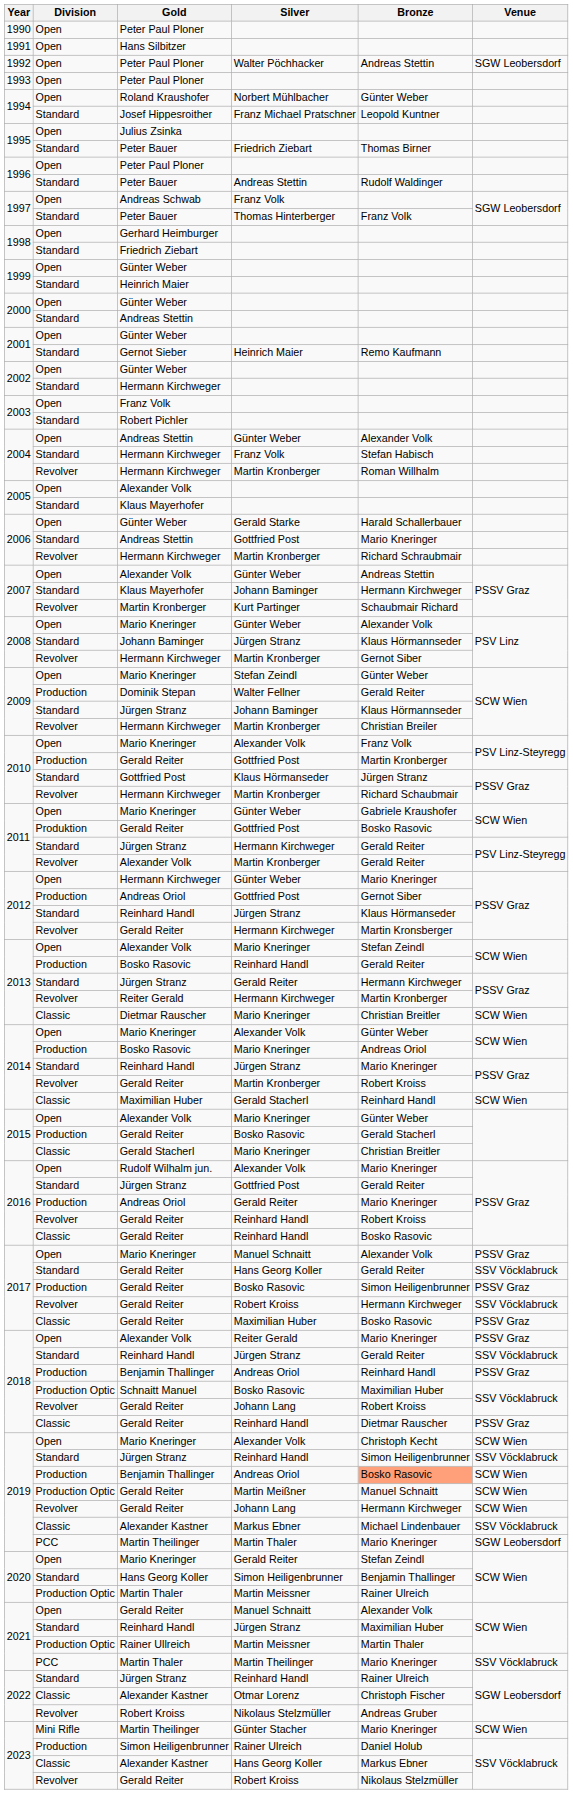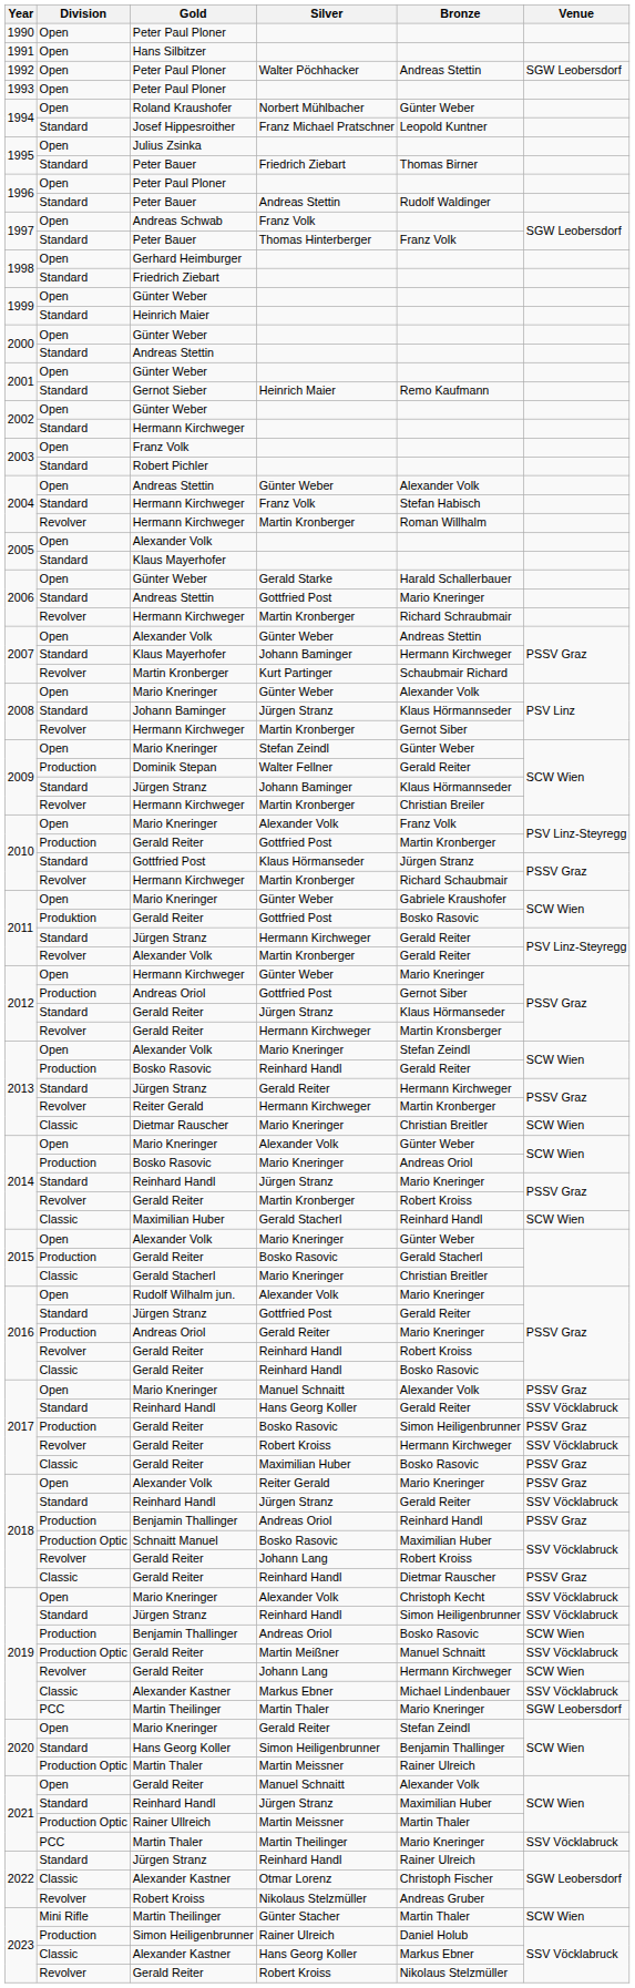 <table class="wikitable sortable mw-collapsible" style="text-align: left;">
 <tr>
 <th>Year</th>
 <th>Division</th>
 <th> Gold</th>
 <th> Silver</th>
 <th> Bronze</th>
 <th>Venue</th>
 </tr>
 <tr>
 <td>1990</td>
 <td>Open</td>
 <td> Peter Paul Ploner</td>
 <td></td>
 <td></td>
 <td></td>
 </tr>
 <tr>
 <td>1991</td>
 <td>Open</td>
 <td> Hans Silbitzer</td>
 <td></td>
 <td></td>
 <td></td>
 </tr>
 <tr>
 <td>1992</td>
 <td>Open</td>
 <td> Peter Paul Ploner</td>
 <td> Walter Pöchhacker</td>
 <td> Andreas Stettin</td>
 <td>SGW Leobersdorf</td>
 </tr>
 <tr>
 <td>1993</td>
 <td>Open</td>
 <td> Peter Paul Ploner</td>
 <td></td>
 <td></td>
 <td></td>
 </tr>
 <tr>
 <td rowspan="2">1994</td>
 <td>Open</td>
 <td> Roland Kraushofer</td>
 <td> Norbert Mühlbacher</td>
 <td> Günter Weber</td>
 <td></td>
 </tr>
 <tr>
 <td>Standard</td>
 <td> Josef Hippesroither</td>
 <td> Franz Michael Pratschner</td>
 <td> Leopold Kuntner</td>
 <td></td>
 </tr>
 <tr>
 <td rowspan="2">1995</td>
 <td>Open</td>
 <td> Julius Zsinka</td>
 <td></td>
 <td></td>
 <td></td>
 </tr>
 <tr>
 <td>Standard</td>
 <td> Peter Bauer</td>
 <td> Friedrich Ziebart</td>
 <td> Thomas Birner</td>
 <td></td>
 </tr>
 <tr>
 <td rowspan="2">1996</td>
 <td>Open</td>
 <td> Peter Paul Ploner</td>
 <td></td>
 <td></td>
 <td></td>
 </tr>
 <tr>
 <td>Standard</td>
 <td> Peter Bauer</td>
 <td> Andreas Stettin</td>
 <td> Rudolf Waldinger</td>
 <td></td>
 </tr>
 <tr>
 <td rowspan="2">1997</td>
 <td>Open</td>
 <td> Andreas Schwab</td>
 <td> Franz Volk</td>
 <td></td>
 <td rowspan="2">SGW Leobersdorf</td>
 </tr>
 <tr>
 <td>Standard</td>
 <td> Peter Bauer</td>
 <td> Thomas Hinterberger</td>
 <td> Franz Volk</td>
 </tr>
 <tr>
 <td rowspan="2">1998</td>
 <td>Open</td>
 <td> Gerhard Heimburger</td>
 <td></td>
 <td></td>
 <td></td>
 </tr>
 <tr>
 <td>Standard</td>
 <td> Friedrich Ziebart</td>
 <td></td>
 <td></td>
 <td></td>
 </tr>
 <tr>
 <td rowspan="2">1999</td>
 <td>Open</td>
 <td> Günter Weber</td>
 <td></td>
 <td></td>
 <td></td>
 </tr>
 <tr>
 <td>Standard</td>
 <td> Heinrich Maier</td>
 <td></td>
 <td></td>
 <td></td>
 </tr>
 <tr>
 <td rowspan="2">2000</td>
 <td>Open</td>
 <td> Günter Weber</td>
 <td></td>
 <td></td>
 <td></td>
 </tr>
 <tr>
 <td>Standard</td>
 <td> Andreas Stettin</td>
 <td></td>
 <td></td>
 <td></td>
 </tr>
 <tr>
 <td rowspan="2">2001</td>
 <td>Open</td>
 <td> Günter Weber</td>
 <td></td>
 <td></td>
 <td></td>
 </tr>
 <tr>
 <td>Standard</td>
 <td> Gernot Sieber</td>
 <td> Heinrich Maier</td>
 <td> Remo Kaufmann</td>
 <td></td>
 </tr>
 <tr>
 <td rowspan="2">2002</td>
 <td>Open</td>
 <td> Günter Weber</td>
 <td></td>
 <td></td>
 <td></td>
 </tr>
 <tr>
 <td>Standard</td>
 <td> Hermann Kirchweger</td>
 <td></td>
 <td></td>
 <td></td>
 </tr>
 <tr>
 <td rowspan="2">2003</td>
 <td>Open</td>
 <td> Franz Volk</td>
 <td></td>
 <td></td>
 <td></td>
 </tr>
 <tr>
 <td>Standard</td>
 <td> Robert Pichler</td>
 <td></td>
 <td></td>
 <td></td>
 </tr>
 <tr>
 <td rowspan="3">2004</td>
 <td>Open</td>
 <td> Andreas Stettin</td>
 <td> Günter Weber</td>
 <td> Alexander Volk</td>
 <td></td>
 </tr>
 <tr>
 <td>Standard</td>
 <td> Hermann Kirchweger</td>
 <td> Franz Volk</td>
 <td> Stefan Habisch</td>
 <td></td>
 </tr>
 <tr>
 <td>Revolver</td>
 <td> Hermann Kirchweger</td>
 <td> Martin Kronberger</td>
 <td> Roman Willhalm</td>
 <td></td>
 </tr>
 <tr>
 <td rowspan="2">2005</td>
 <td>Open</td>
 <td> Alexander Volk</td>
 <td></td>
 <td></td>
 <td></td>
 </tr>
 <tr>
 <td>Standard</td>
 <td> Klaus Mayerhofer</td>
 <td></td>
 <td></td>
 <td></td>
 </tr>
 <tr>
 <td rowspan="3">2006</td>
 <td>Open</td>
 <td> Günter Weber</td>
 <td> Gerald Starke</td>
 <td> Harald Schallerbauer</td>
 <td></td>
 </tr>
 <tr>
 <td>Standard</td>
 <td> Andreas Stettin</td>
 <td> Gottfried Post</td>
 <td> Mario Kneringer</td>
 <td></td>
 </tr>
 <tr>
 <td>Revolver</td>
 <td> Hermann Kirchweger</td>
 <td> Martin Kronberger</td>
 <td> Richard Schraubmair</td>
 <td></td>
 </tr>
 <tr>
 <td rowspan="3">2007</td>
 <td>Open</td>
 <td> Alexander Volk</td>
 <td> Günter Weber</td>
 <td> Andreas Stettin</td>
 <td rowspan="3">PSSV Graz</td>
 </tr>
 <tr>
 <td>Standard</td>
 <td> Klaus Mayerhofer</td>
 <td> Johann Baminger</td>
 <td> Hermann Kirchweger</td>
 </tr>
 <tr>
 <td>Revolver</td>
 <td> Martin Kronberger</td>
 <td> Kurt Partinger</td>
 <td> Schaubmair Richard</td>
 </tr>
 <tr>
 <td rowspan="3">2008</td>
 <td>Open</td>
 <td> Mario Kneringer</td>
 <td> Günter Weber</td>
 <td> Alexander Volk</td>
 <td rowspan="3">PSV Linz</td>
 </tr>
 <tr>
 <td>Standard</td>
 <td> Johann Baminger</td>
 <td> Jürgen Stranz</td>
 <td> Klaus Hörmannseder</td>
 </tr>
 <tr>
 <td>Revolver</td>
 <td> Hermann Kirchweger</td>
 <td> Martin Kronberger</td>
 <td> Gernot Siber</td>
 </tr>
 <tr>
 <td rowspan="4">2009</td>
 <td>Open</td>
 <td> Mario Kneringer</td>
 <td> Stefan Zeindl</td>
 <td> Günter Weber</td>
 <td rowspan="4">SCW Wien</td>
 </tr>
 <tr>
 <td>Production</td>
 <td> Dominik Stepan</td>
 <td> Walter Fellner</td>
 <td> Gerald Reiter</td>
 </tr>
 <tr>
 <td>Standard</td>
 <td> Jürgen Stranz</td>
 <td> Johann Baminger</td>
 <td> Klaus Hörmannseder</td>
 </tr>
 <tr>
 <td>Revolver</td>
 <td> Hermann Kirchweger</td>
 <td> Martin Kronberger</td>
 <td> Christian Breiler</td>
 </tr>
 <tr>
 <td rowspan="4">2010</td>
 <td>Open</td>
 <td> Mario Kneringer</td>
 <td> Alexander Volk</td>
 <td> Franz Volk</td>
 <td rowspan="2">PSV Linz-Steyregg</td>
 </tr>
 <tr>
 <td>Production</td>
 <td> Gerald Reiter</td>
 <td> Gottfried Post</td>
 <td> Martin Kronberger</td>
 </tr>
 <tr>
 <td>Standard</td>
 <td> Gottfried Post</td>
 <td> Klaus Hörmanseder</td>
 <td> Jürgen Stranz</td>
 <td rowspan="2">PSSV Graz</td>
 </tr>
 <tr>
 <td>Revolver</td>
 <td> Hermann Kirchweger</td>
 <td> Martin Kronberger</td>
 <td> Richard Schaubmair</td>
 </tr>
 <tr>
 <td rowspan="4">2011</td>
 <td>Open</td>
 <td> Mario Kneringer</td>
 <td> Günter Weber</td>
 <td> Gabriele Kraushofer</td>
 <td rowspan="2">SCW Wien</td>
 </tr>
 <tr>
 <td>Produktion</td>
 <td> Gerald Reiter</td>
 <td> Gottfried Post</td>
 <td> Bosko Rasovic</td>
 </tr>
 <tr>
 <td>Standard</td>
 <td> Jürgen Stranz</td>
 <td> Hermann Kirchweger</td>
 <td> Gerald Reiter</td>
 <td rowspan="2">PSV Linz-Steyregg</td>
 </tr>
 <tr>
 <td>Revolver</td>
 <td> Alexander Volk</td>
 <td> Martin Kronberger</td>
 <td> Gerald Reiter</td>
 </tr>
 <tr>
 <td rowspan="4">2012</td>
 <td>Open</td>
 <td> Hermann Kirchweger</td>
 <td> Günter Weber</td>
 <td> Mario Kneringer</td>
 <td rowspan="4">PSSV Graz</td>
 </tr>
 <tr>
 <td>Production</td>
 <td> Andreas Oriol</td>
 <td> Gottfried Post</td>
 <td> Gernot Siber</td>
 </tr>
 <tr>
 <td>Standard</td>
-<td> Reinhard Handl</td>
+<td> Gerald Reiter</td>
 <td> Jürgen Stranz</td>
 <td> Klaus Hörmanseder</td>
 </tr>
 <tr>
 <td>Revolver</td>
 <td> Gerald Reiter</td>
 <td> Hermann Kirchweger</td>
 <td> Martin Kronsberger</td>
 </tr>
 <tr>
 <td rowspan="5">2013</td>
 <td>Open</td>
 <td> Alexander Volk</td>
 <td> Mario Kneringer</td>
 <td> Stefan Zeindl</td>
 <td rowspan="2">SCW Wien</td>
 </tr>
 <tr>
 <td>Production</td>
 <td> Bosko Rasovic</td>
 <td> Reinhard Handl</td>
 <td> Gerald Reiter</td>
 </tr>
 <tr>
 <td>Standard</td>
 <td> Jürgen Stranz</td>
 <td> Gerald Reiter</td>
 <td> Hermann Kirchweger</td>
 <td rowspan="2">PSSV Graz</td>
 </tr>
 <tr>
 <td>Revolver</td>
 <td> Reiter Gerald</td>
 <td> Hermann Kirchweger</td>
 <td> Martin Kronberger</td>
 </tr>
 <tr>
 <td>Classic</td>
 <td> Dietmar Rauscher</td>
 <td> Mario Kneringer</td>
 <td> Christian Breitler</td>
 <td>SCW Wien</td>
 </tr>
 <tr>
 <td rowspan="5">2014</td>
 <td>Open</td>
 <td> Mario Kneringer</td>
 <td> Alexander Volk</td>
 <td> Günter Weber</td>
 <td rowspan="2">SCW Wien</td>
 </tr>
 <tr>
 <td>Production</td>
 <td> Bosko Rasovic</td>
 <td> Mario Kneringer</td>
 <td> Andreas Oriol</td>
 </tr>
 <tr>
 <td>Standard</td>
 <td> Reinhard Handl</td>
 <td> Jürgen Stranz</td>
 <td> Mario Kneringer</td>
 <td rowspan="2">PSSV Graz</td>
 </tr>
 <tr>
 <td>Revolver</td>
 <td> Gerald Reiter</td>
 <td> Martin Kronberger</td>
 <td> Robert Kroiss</td>
 </tr>
 <tr>
 <td>Classic</td>
 <td> Maximilian Huber</td>
 <td> Gerald Stacherl</td>
 <td> Reinhard Handl</td>
 <td>SCW Wien</td>
 </tr>
 <tr>
 <td rowspan="3">2015</td>
 <td>Open</td>
 <td> Alexander Volk</td>
 <td> Mario Kneringer</td>
 <td> Günter Weber</td>
 <td rowspan="3"></td>
 </tr>
 <tr>
 <td>Production</td>
 <td> Gerald Reiter</td>
 <td> Bosko Rasovic</td>
 <td> Gerald Stacherl</td>
 </tr>
 <tr>
 <td>Classic</td>
 <td> Gerald Stacherl</td>
 <td> Mario Kneringer</td>
 <td> Christian Breitler</td>
 </tr>
 <tr>
 <td rowspan="5">2016</td>
 <td>Open</td>
 <td> Rudolf Wilhalm jun.</td>
 <td> Alexander Volk</td>
 <td> Mario Kneringer</td>
 <td rowspan="5">PSSV Graz</td>
 </tr>
 <tr>
 <td>Standard</td>
 <td> Jürgen Stranz</td>
 <td> Gottfried Post</td>
 <td> Gerald Reiter</td>
 </tr>
 <tr>
 <td>Production</td>
 <td> Andreas Oriol</td>
 <td> Gerald Reiter</td>
 <td> Mario Kneringer</td>
 </tr>
 <tr>
 <td>Revolver</td>
 <td> Gerald Reiter</td>
 <td> Reinhard Handl</td>
 <td> Robert Kroiss</td>
 </tr>
 <tr>
 <td>Classic</td>
 <td> Gerald Reiter</td>
 <td> Reinhard Handl</td>
 <td> Bosko Rasovic</td>
 </tr>
 <tr>
 <td rowspan="5">2017</td>
 <td>Open</td>
 <td> Mario Kneringer</td>
 <td> Manuel Schnaitt</td>
 <td> Alexander Volk</td>
 <td>PSSV Graz</td>
 </tr>
 <tr>
 <td>Standard</td>
-<td> Gerald Reiter</td>
+<td> Reinhard Handl</td>
 <td> Hans Georg Koller</td>
 <td> Gerald Reiter</td>
 <td>SSV Vöcklabruck</td>
 </tr>
 <tr>
 <td>Production</td>
 <td> Gerald Reiter</td>
 <td> Bosko Rasovic</td>
 <td> Simon Heiligenbrunner</td>
 <td>PSSV Graz</td>
 </tr>
 <tr>
 <td>Revolver</td>
 <td> Gerald Reiter</td>
 <td> Robert Kroiss</td>
 <td> Hermann Kirchweger</td>
 <td>SSV Vöcklabruck</td>
 </tr>
 <tr>
 <td>Classic</td>
 <td> Gerald Reiter</td>
 <td> Maximilian Huber</td>
 <td> Bosko Rasovic</td>
 <td>PSSV Graz</td>
 </tr>
 <tr>
 <td rowspan="6">2018</td>
 <td>Open</td>
 <td> Alexander Volk</td>
 <td> Reiter Gerald</td>
 <td> Mario Kneringer</td>
 <td>PSSV Graz</td>
 </tr>
 <tr>
 <td>Standard</td>
 <td> Reinhard Handl</td>
 <td> Jürgen Stranz</td>
 <td> Gerald Reiter</td>
 <td>SSV Vöcklabruck</td>
 </tr>
 <tr>
 <td>Production</td>
 <td> Benjamin Thallinger</td>
 <td> Andreas Oriol</td>
 <td> Reinhard Handl</td>
 <td>PSSV Graz</td>
 </tr>
 <tr>
 <td>Production Optic</td>
 <td> Schnaitt Manuel</td>
 <td> Bosko Rasovic</td>
 <td> Maximilian Huber</td>
 <td rowspan="2">SSV Vöcklabruck</td>
 </tr>
 <tr>
 <td>Revolver</td>
 <td> Gerald Reiter</td>
 <td> Johann Lang</td>
 <td> Robert Kroiss</td>
 </tr>
 <tr>
 <td>Classic</td>
 <td> Gerald Reiter</td>
 <td> Reinhard Handl</td>
 <td> Dietmar Rauscher</td>
 <td>PSSV Graz</td>
 </tr>
 <tr>
 <td rowspan="7">2019</td>
 <td>Open</td>
 <td> Mario Kneringer</td>
 <td> Alexander Volk</td>
 <td> Christoph Kecht</td>
-<td>SCW Wien</td>
+<td>SSV Vöcklabruck</td>
 </tr>
 <tr>
 <td>Standard</td>
 <td> Jürgen Stranz</td>
 <td> Reinhard Handl</td>
 <td> Simon Heiligenbrunner</td>
 <td>SSV Vöcklabruck</td>
 </tr>
 <tr>
 <td>Production</td>
 <td> Benjamin Thallinger</td>
 <td> Andreas Oriol</td>
-<td style="background: lightsalmon;"> Bosko Rasovic</td>
+<td> Bosko Rasovic</td>
 <td>SCW Wien</td>
 </tr>
 <tr>
 <td>Production Optic</td>
 <td> Gerald Reiter</td>
 <td> Martin Meißner</td>
 <td> Manuel Schnaitt</td>
-<td>SCW Wien</td>
+<td>SSV Vöcklabruck</td>
 </tr>
 <tr>
 <td>Revolver</td>
 <td> Gerald Reiter</td>
 <td> Johann Lang</td>
 <td> Hermann Kirchweger</td>
 <td>SCW Wien</td>
 </tr>
 <tr>
 <td>Classic</td>
 <td> Alexander Kastner</td>
 <td> Markus Ebner</td>
 <td> Michael Lindenbauer</td>
 <td>SSV Vöcklabruck</td>
 </tr>
 <tr>
 <td>PCC</td>
 <td> Martin Theilinger</td>
 <td> Martin Thaler</td>
 <td> Mario Kneringer</td>
 <td>SGW Leobersdorf</td>
 </tr>
 <tr>
 <td rowspan="3">2020</td>
 <td>Open</td>
 <td> Mario Kneringer</td>
 <td> Gerald Reiter</td>
 <td> Stefan Zeindl</td>
 <td rowspan="3">SCW Wien</td>
 </tr>
 <tr>
 <td>Standard</td>
 <td> Hans Georg Koller</td>
 <td> Simon Heiligenbrunner</td>
 <td> Benjamin Thallinger</td>
 </tr>
 <tr>
 <td>Production Optic</td>
 <td> Martin Thaler</td>
 <td> Martin Meissner</td>
 <td> Rainer Ulreich</td>
 </tr>
 <tr>
 <td rowspan="4">2021</td>
 <td>Open</td>
 <td> Gerald Reiter</td>
 <td> Manuel Schnaitt</td>
 <td> Alexander Volk</td>
 <td rowspan="3">SCW Wien</td>
 </tr>
 <tr>
 <td>Standard</td>
 <td> Reinhard Handl</td>
 <td> Jürgen Stranz</td>
 <td> Maximilian Huber</td>
 </tr>
 <tr>
 <td>Production Optic</td>
 <td> Rainer Ullreich</td>
 <td> Martin Meissner</td>
 <td> Martin Thaler</td>
 </tr>
 <tr>
 <td>PCC</td>
 <td> Martin Thaler</td>
 <td> Martin Theilinger</td>
 <td> Mario Kneringer</td>
 <td>SSV Vöcklabruck</td>
 </tr>
 <tr>
 <td rowspan="3">2022</td>
 <td>Standard</td>
 <td> Jürgen Stranz</td>
 <td> Reinhard Handl</td>
 <td> Rainer Ulreich</td>
 <td rowspan="3">SGW Leobersdorf</td>
 </tr>
 <tr>
 <td>Classic</td>
 <td> Alexander Kastner</td>
 <td> Otmar Lorenz</td>
 <td> Christoph Fischer</td>
 </tr>
 <tr>
 <td>Revolver</td>
 <td> Robert Kroiss</td>
 <td> Nikolaus Stelzmüller</td>
 <td> Andreas Gruber</td>
 </tr>
 <tr>
 <td rowspan="4">2023</td>
 <td>Mini Rifle</td>
 <td> Martin Theilinger</td>
 <td> Günter Stacher</td>
-<td> Mario Kneringer</td>
+<td> Martin Thaler</td>
 <td>SCW Wien</td>
 </tr>
 <tr>
 <td>Production</td>
 <td> Simon Heiligenbrunner</td>
 <td> Rainer Ulreich</td>
 <td> Daniel Holub</td>
 <td rowspan="3">SSV Vöcklabruck</td>
 </tr>
 <tr>
 <td>Classic</td>
 <td> Alexander Kastner</td>
 <td> Hans Georg Koller</td>
 <td> Markus Ebner</td>
 </tr>
 <tr>
 <td>Revolver</td>
 <td> Gerald Reiter</td>
 <td> Robert Kroiss</td>
 <td> Nikolaus Stelzmüller</td>
 </tr>
 </table>
